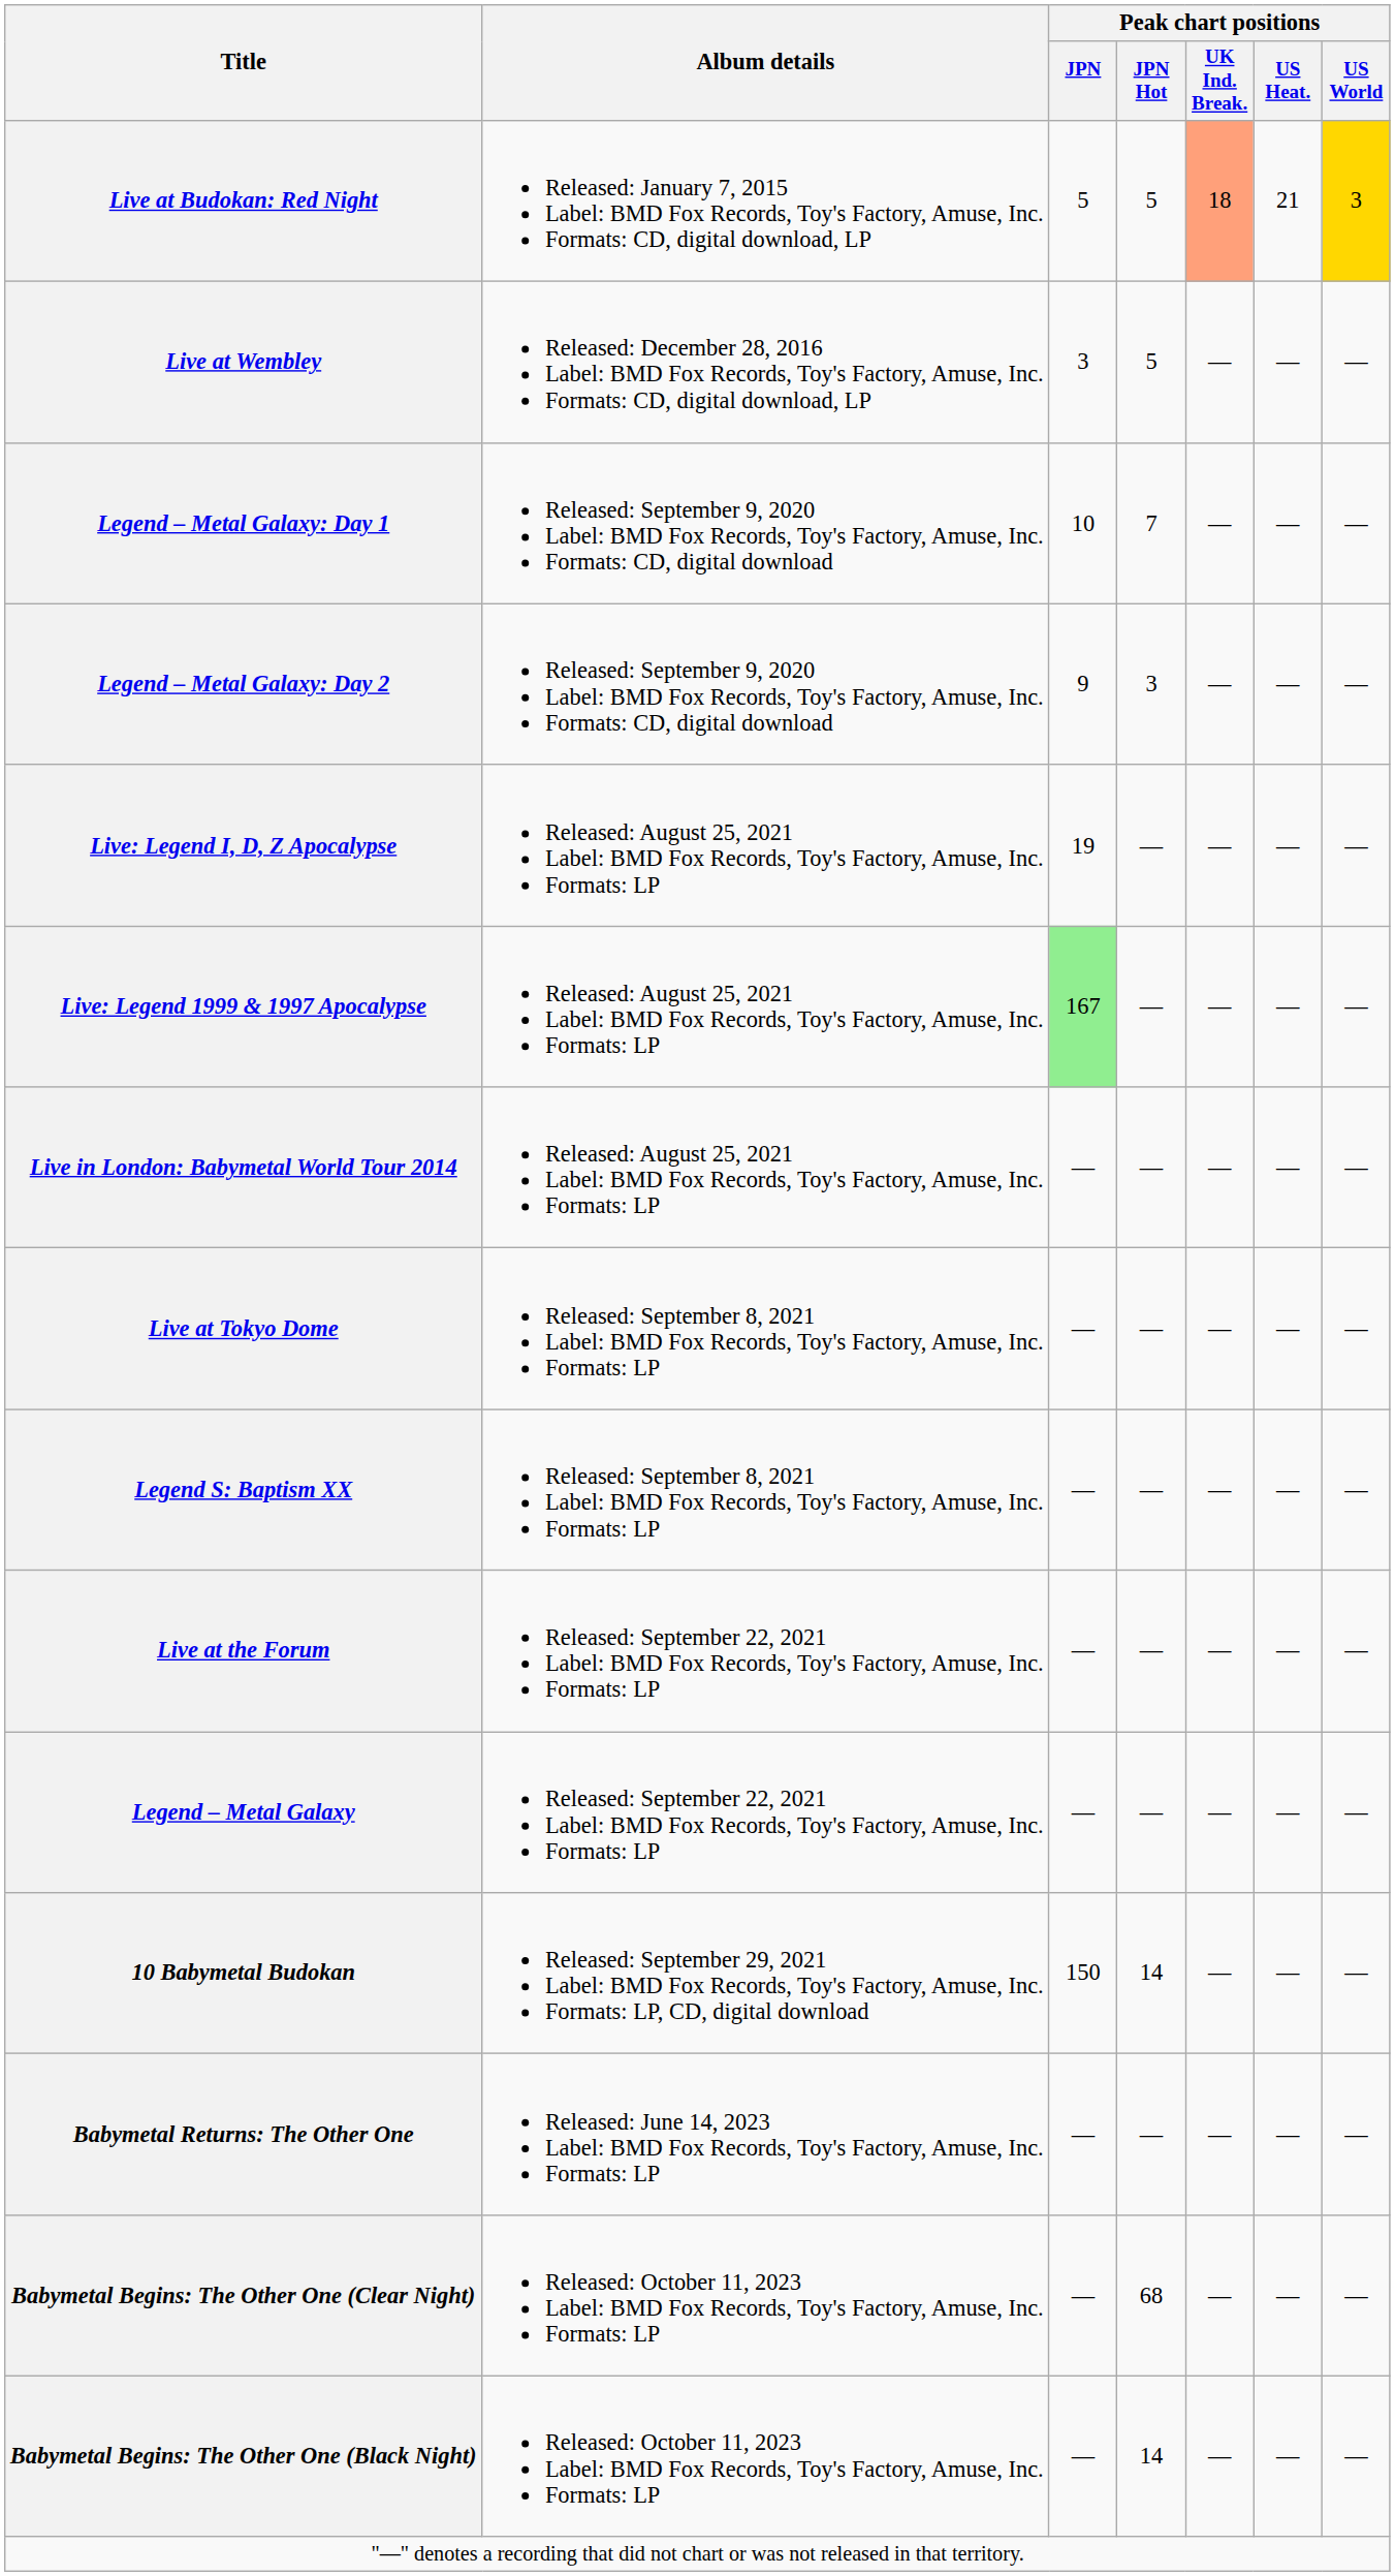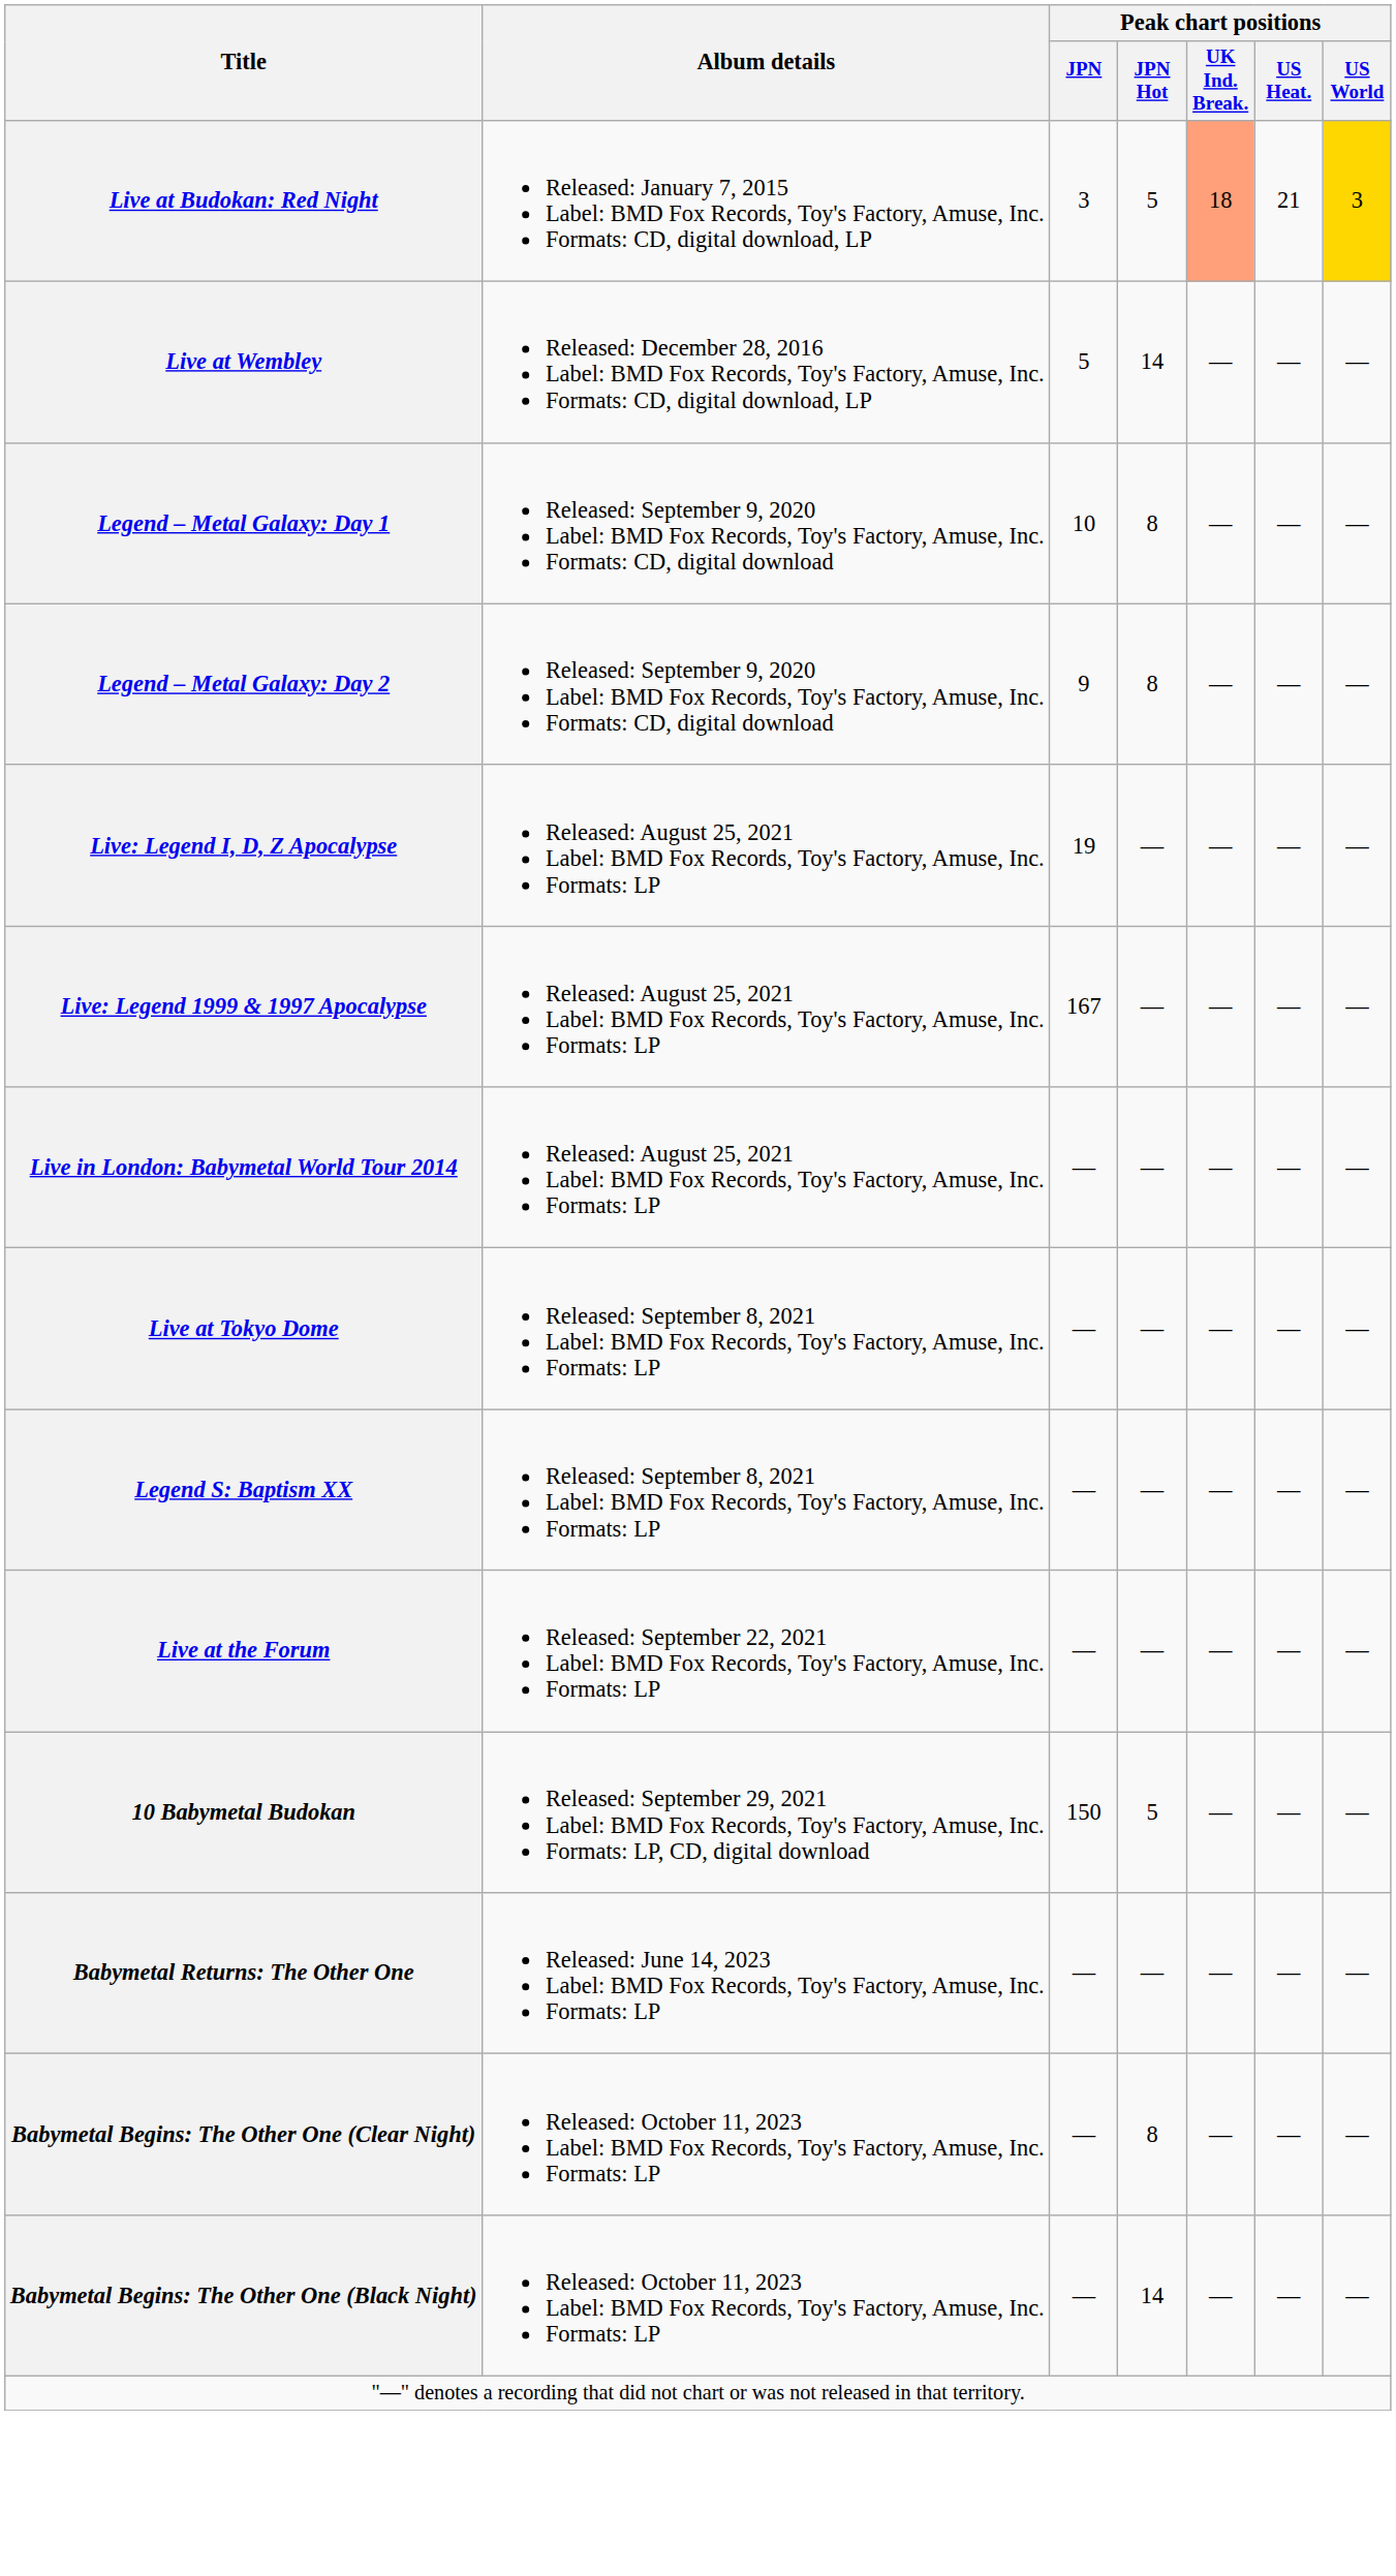 <table class="wikitable plainrowheaders">
 <tr>
 <th rowspan="2">Title</th>
 <th rowspan="2">Album details</th>
 <th colspan="5">Peak chart positions</th>
 </tr>
 <tr>
 <th style="width:3em;font-size:85%;"><a href='#'>JPN</a><br><br></th>
 <th style="width:3em;font-size:85%;"><a href='#'>JPN<br>Hot</a><br></th>
 <th style="width:3em;font-size:85%;"><a href='#'>UK<br>Ind.<br>Break.</a><br></th>
 <th style="width:3em;font-size:85%;"><a href='#'>US<br>Heat.</a><br></th>
 <th style="width:3em;font-size:85%;"><a href='#'>US<br>World</a><br></th>
 </tr>
 <tr>
 <th scope="row"><em><a href='#'>Live at Budokan: Red Night</a></em></th>
 <td><br><ul><li>Released: January 7, 2015 </li><li>Label: BMD Fox Records, Toy's Factory, Amuse, Inc.</li><li>Formats: CD, digital download, LP</li></ul></td>
-<td align="center">5</td>
+<td style="text-align:center;">3</td>
 <td align="center">5</td>
 <td align="center" style="background: lightsalmon;">18</td>
 <td align="center">21</td>
 <td align="center" style="background: gold;">3</td>
 </tr>
 <tr>
 <th scope="row"><em><a href='#'>Live at Wembley</a></em></th>
 <td><br><ul><li>Released: December 28, 2016 </li><li>Label: BMD Fox Records, Toy's Factory, Amuse, Inc.</li><li>Formats: CD, digital download, LP</li></ul></td>
-<td style="text-align:center;">3</td>
 <td align="center">5</td>
+<td align="center">14</td>
 <td align="center">—</td>
 <td align="center">—</td>
 <td align="center">—</td>
 </tr>
 <tr>
 <th scope="row"><em><a href='#'>Legend – Metal Galaxy: Day 1</a></em></th>
 <td><br><ul><li>Released: September 9, 2020 </li><li>Label: BMD Fox Records, Toy's Factory, Amuse, Inc.</li><li>Formats: CD, digital download</li></ul></td>
 <td align="center">10</td>
-<td align="center">7</td>
+<td align="center">8</td>
 <td align="center">—</td>
 <td align="center">—</td>
 <td align="center">—</td>
 </tr>
 <tr>
 <th scope="row"><em><a href='#'>Legend – Metal Galaxy: Day 2</a></em></th>
 <td><br><ul><li>Released: September 9, 2020 </li><li>Label: BMD Fox Records, Toy's Factory, Amuse, Inc.</li><li>Formats: CD, digital download</li></ul></td>
 <td align="center">9</td>
-<td align="center">3</td>
+<td align="center">8</td>
 <td align="center">—</td>
 <td align="center">—</td>
 <td align="center">—</td>
 </tr>
 <tr>
 <th scope="row"><em><a href='#'>Live: Legend I, D, Z Apocalypse</a></em></th>
 <td><br><ul><li>Released: August 25, 2021 </li><li>Label: BMD Fox Records, Toy's Factory, Amuse, Inc.</li><li>Formats: LP</li></ul></td>
 <td align="center">19</td>
 <td align="center">—</td>
 <td align="center">—</td>
 <td align="center">—</td>
 <td align="center">—</td>
 </tr>
 <tr>
 <th scope="row"><em><a href='#'>Live: Legend 1999 & 1997 Apocalypse</a></em></th>
 <td><br><ul><li>Released: August 25, 2021 </li><li>Label: BMD Fox Records, Toy's Factory, Amuse, Inc.</li><li>Formats: LP</li></ul></td>
-<td align="center" style="background: lightgreen;">167</td>
+<td align="center">167</td>
 <td align="center">—</td>
 <td align="center">—</td>
 <td align="center">—</td>
 <td align="center">—</td>
 </tr>
 <tr>
 <th scope="row"><em><a href='#'>Live in London: Babymetal World Tour 2014</a></em></th>
 <td><br><ul><li>Released: August 25, 2021 </li><li>Label: BMD Fox Records, Toy's Factory, Amuse, Inc.</li><li>Formats: LP</li></ul></td>
 <td align="center">—</td>
 <td align="center">—</td>
 <td align="center">—</td>
 <td align="center">—</td>
 <td align="center">—</td>
 </tr>
 <tr>
 <th scope="row"><em><a href='#'>Live at Tokyo Dome</a></em></th>
 <td><br><ul><li>Released: September 8, 2021 </li><li>Label: BMD Fox Records, Toy's Factory, Amuse, Inc.</li><li>Formats: LP</li></ul></td>
 <td align="center">—</td>
 <td align="center">—</td>
 <td align="center">—</td>
 <td align="center">—</td>
 <td align="center">—</td>
 </tr>
 <tr>
 <th scope="row"><em><a href='#'>Legend S: Baptism XX</a></em></th>
 <td><br><ul><li>Released: September 8, 2021 </li><li>Label: BMD Fox Records, Toy's Factory, Amuse, Inc.</li><li>Formats: LP</li></ul></td>
 <td align="center">—</td>
 <td align="center">—</td>
 <td align="center">—</td>
 <td align="center">—</td>
 <td align="center">—</td>
 </tr>
 <tr>
 <th scope="row"><em><a href='#'>Live at the Forum</a></em></th>
 <td><br><ul><li>Released: September 22, 2021 </li><li>Label: BMD Fox Records, Toy's Factory, Amuse, Inc.</li><li>Formats: LP</li></ul></td>
 <td align="center">—</td>
 <td align="center">—</td>
 <td align="center">—</td>
 <td align="center">—</td>
 <td align="center">—</td>
 </tr>
 <tr>
-<th scope="row"><em><a href='#'>Legend – Metal Galaxy</a></em></th>
-<td><br><ul><li>Released: September 22, 2021 </li><li>Label: BMD Fox Records, Toy's Factory, Amuse, Inc.</li><li>Formats: LP</li></ul></td>
-<td align="center">—</td>
-<td align="center">—</td>
-<td align="center">—</td>
-<td align="center">—</td>
-<td align="center">—</td>
-</tr>
-<tr>
 <th scope="row"><em>10 Babymetal Budokan</em></th>
 <td><br><ul><li>Released: September 29, 2021 </li><li>Label: BMD Fox Records, Toy's Factory, Amuse, Inc.</li><li>Formats: LP, CD, digital download</li></ul></td>
 <td align="center">150</td>
-<td align="center">14</td>
+<td align="center">5</td>
 <td align="center">—</td>
 <td align="center">—</td>
 <td align="center">—</td>
 </tr>
 <tr>
 <th scope="row"><em>Babymetal Returns: The Other One</em></th>
 <td><br><ul><li>Released: June 14, 2023 </li><li>Label: BMD Fox Records, Toy's Factory, Amuse, Inc.</li><li>Formats: LP</li></ul></td>
 <td align="center">—</td>
 <td align="center">—</td>
 <td align="center">—</td>
 <td align="center">—</td>
 <td align="center">—</td>
 </tr>
 <tr>
 <th scope="row"><em>Babymetal Begins: The Other One (Clear Night)</em></th>
 <td><br><ul><li>Released: October 11, 2023 </li><li>Label: BMD Fox Records, Toy's Factory, Amuse, Inc.</li><li>Formats: LP</li></ul></td>
 <td align="center">—</td>
-<td align="center">68</td>
+<td align="center">8</td>
 <td align="center">—</td>
 <td align="center">—</td>
 <td align="center">—</td>
 </tr>
 <tr>
 <th scope="row"><em>Babymetal Begins: The Other One (Black Night)</em></th>
 <td><br><ul><li>Released: October 11, 2023 </li><li>Label: BMD Fox Records, Toy's Factory, Amuse, Inc.</li><li>Formats: LP</li></ul></td>
 <td align="center">—</td>
 <td align="center">14</td>
 <td align="center">—</td>
 <td align="center">—</td>
 <td align="center">—</td>
 </tr>
 <tr>
 <td align="center" colspan="7" style="font-size:90%">"—" denotes a recording that did not chart or was not released in that territory.</td>
 </tr>
 </table>
